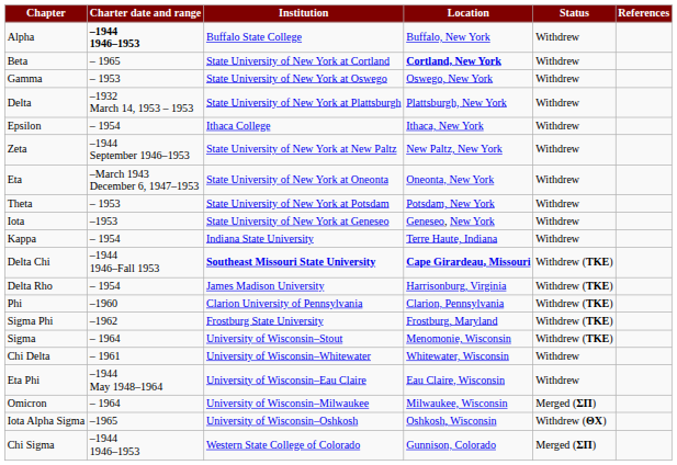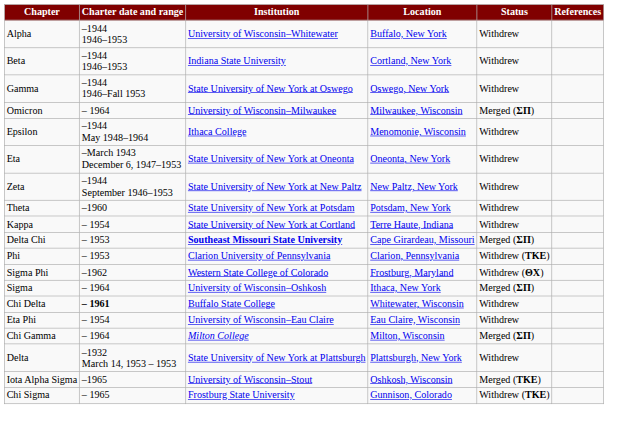 <table class="wikitable sortable">
 <tr>
 <th style="background:maroon; color:white;">Chapter</th>
 <th style="background:maroon; color:white;">Charter date and range</th>
 <th style="background:maroon; color:white;">Institution</th>
 <th style="background:maroon; color:white;">Location</th>
 <th style="background:maroon; color:white;">Status</th>
 <th style="background:maroon; color:white;">References</th>
 </tr>
 <tr>
 <td>Alpha</td>
-<td><strong>–1944<br>1946–1953</strong></td>
-<td><a href='#'>Buffalo State College</a></td>
+<td>–1944<br>1946–1953</td>
+<td><a href='#'>University of Wisconsin–Whitewater</a></td>
 <td><a href='#'>Buffalo, New York</a></td>
 <td>Withdrew</td>
 <td></td>
 </tr>
 <tr>
 <td>Beta</td>
-<td> – 1965</td>
-<td><a href='#'>State University of New York at Cortland</a></td>
-<td><strong><a href='#'>Cortland, New York</a></strong></td>
+<td>–1944<br>1946–1953</td>
+<td><a href='#'>Indiana State University</a></td>
+<td><a href='#'>Cortland, New York</a></td>
 <td>Withdrew</td>
 <td></td>
 </tr>
 <tr>
 <td>Gamma</td>
-<td> – 1953</td>
+<td>–1944<br>1946–Fall 1953</td>
 <td><a href='#'>State University of New York at Oswego</a></td>
 <td><a href='#'>Oswego, New York</a></td>
 <td>Withdrew</td>
 <td></td>
 </tr>
 <tr>
-<td>Delta</td>
-<td>–1932<br>March 14, 1953 – 1953</td>
-<td><a href='#'>State University of New York at Plattsburgh</a></td>
-<td><a href='#'>Plattsburgh, New York</a></td>
+<td>Omicron</td>
+<td> – 1964</td>
+<td><a href='#'>University of Wisconsin–Milwaukee</a></td>
+<td><a href='#'>Milwaukee, Wisconsin</a></td>
+<td>Merged (<strong>ΣΠ</strong>)</td>
+<td></td>
+</tr>
+<tr>
+<td>Epsilon</td>
+<td>–1944<br>May 1948–1964</td>
+<td><a href='#'>Ithaca College</a></td>
+<td><a href='#'>Menomonie, Wisconsin</a></td>
 <td>Withdrew</td>
 <td></td>
 </tr>
 <tr>
-<td>Epsilon</td>
-<td> – 1954</td>
-<td><a href='#'>Ithaca College</a></td>
-<td><a href='#'>Ithaca, New York</a></td>
+<td>Eta</td>
+<td>–March 1943<br>December 6, 1947–1953</td>
+<td><a href='#'>State University of New York at Oneonta</a></td>
+<td><a href='#'>Oneonta, New York</a></td>
 <td>Withdrew</td>
 <td></td>
 </tr>
 <tr>
 <td>Zeta</td>
 <td>–1944<br>September 1946–1953</td>
 <td><a href='#'>State University of New York at New Paltz</a></td>
 <td><a href='#'>New Paltz, New York</a></td>
 <td>Withdrew</td>
 <td></td>
 </tr>
 <tr>
-<td>Eta</td>
-<td>–March 1943<br>December 6, 1947–1953</td>
-<td><a href='#'>State University of New York at Oneonta</a></td>
-<td><a href='#'>Oneonta, New York</a></td>
-<td>Withdrew</td>
-<td></td>
-</tr>
-<tr>
 <td>Theta</td>
-<td> – 1953</td>
+<td>–1960</td>
 <td><a href='#'>State University of New York at Potsdam</a></td>
 <td><a href='#'>Potsdam, New York</a></td>
 <td>Withdrew</td>
 <td></td>
 </tr>
 <tr>
-<td>Iota</td>
-<td>–1953</td>
-<td><a href='#'>State University of New York at Geneseo</a></td>
-<td><a href='#'>Geneseo</a>, <a href='#'>New York</a></td>
-<td>Withdrew</td>
-<td></td>
-</tr>
-<tr>
 <td>Kappa</td>
 <td> – 1954</td>
-<td><a href='#'>Indiana State University</a></td>
+<td><a href='#'>State University of New York at Cortland</a></td>
 <td><a href='#'>Terre Haute, Indiana</a></td>
 <td>Withdrew</td>
 <td></td>
 </tr>
 <tr>
 <td>Delta Chi</td>
-<td>–1944<br>1946–Fall 1953</td>
+<td> – 1953</td>
 <td><strong><a href='#'>Southeast Missouri State University</a></strong></td>
-<td><strong><a href='#'>Cape Girardeau, Missouri</a></strong></td>
-<td>Withdrew (<strong>ΤΚΕ</strong>)</td>
-<td></td>
-</tr>
-<tr>
-<td>Delta Rho</td>
-<td> – 1954</td>
-<td><a href='#'>James Madison University</a></td>
-<td><a href='#'>Harrisonburg, Virginia</a></td>
-<td>Withdrew (<strong>ΤΚΕ</strong>)</td>
+<td><a href='#'>Cape Girardeau, Missouri</a></td>
+<td>Merged (<strong>ΣΠ</strong>)</td>
 <td></td>
 </tr>
 <tr>
 <td>Phi</td>
-<td>–1960</td>
+<td> – 1953</td>
 <td><a href='#'>Clarion University of Pennsylvania</a></td>
 <td><a href='#'>Clarion, Pennsylvania</a></td>
 <td>Withdrew (<strong>ΤΚΕ</strong>)</td>
 <td></td>
 </tr>
 <tr>
 <td>Sigma Phi</td>
 <td>–1962</td>
-<td><a href='#'>Frostburg State University</a></td>
+<td><a href='#'>Western State College of Colorado</a></td>
 <td><a href='#'>Frostburg, Maryland</a></td>
-<td>Withdrew (<strong>ΤΚΕ</strong>)</td>
+<td>Withdrew (<strong>ΘΧ</strong>)</td>
 <td></td>
 </tr>
 <tr>
 <td>Sigma</td>
 <td> – 1964</td>
-<td><a href='#'>University of Wisconsin–Stout</a></td>
-<td><a href='#'>Menomonie, Wisconsin</a></td>
-<td>Withdrew (<strong>ΤΚΕ</strong>)</td>
+<td><a href='#'>University of Wisconsin–Oshkosh</a></td>
+<td><a href='#'>Ithaca, New York</a></td>
+<td>Merged (<strong>ΣΠ</strong>)</td>
 <td></td>
 </tr>
 <tr>
 <td>Chi Delta</td>
-<td> – 1961</td>
-<td><a href='#'>University of Wisconsin–Whitewater</a></td>
+<td><strong> – 1961</strong></td>
+<td><a href='#'>Buffalo State College</a></td>
 <td><a href='#'>Whitewater, Wisconsin</a></td>
 <td>Withdrew</td>
 <td></td>
 </tr>
 <tr>
 <td>Eta Phi</td>
-<td>–1944<br>May 1948–1964</td>
+<td> – 1954</td>
 <td><a href='#'>University of Wisconsin–Eau Claire</a></td>
 <td><a href='#'>Eau Claire, Wisconsin</a></td>
 <td>Withdrew</td>
 <td></td>
 </tr>
 <tr>
-<td>Omicron</td>
+<td>Chi Gamma</td>
 <td> – 1964</td>
-<td><a href='#'>University of Wisconsin–Milwaukee</a></td>
-<td><a href='#'>Milwaukee, Wisconsin</a></td>
+<td><em><a href='#'>Milton College</a></em></td>
+<td><a href='#'>Milton, Wisconsin</a></td>
 <td>Merged (<strong>ΣΠ</strong>)</td>
+<td></td>
+</tr>
+<tr>
+<td>Delta</td>
+<td>–1932<br>March 14, 1953 – 1953</td>
+<td><a href='#'>State University of New York at Plattsburgh</a></td>
+<td><a href='#'>Plattsburgh, New York</a></td>
+<td>Withdrew</td>
 <td></td>
 </tr>
 <tr>
 <td>Iota Alpha Sigma</td>
 <td>–1965</td>
-<td><a href='#'>University of Wisconsin–Oshkosh</a></td>
+<td><a href='#'>University of Wisconsin–Stout</a></td>
 <td><a href='#'>Oshkosh, Wisconsin</a></td>
-<td>Withdrew (<strong>ΘΧ</strong>)</td>
+<td>Merged (<strong>ΤΚΕ</strong>)</td>
 <td></td>
 </tr>
 <tr>
 <td>Chi Sigma</td>
-<td>–1944<br>1946–1953</td>
-<td><a href='#'>Western State College of Colorado</a></td>
+<td> – 1965</td>
+<td><a href='#'>Frostburg State University</a></td>
 <td><a href='#'>Gunnison, Colorado</a></td>
-<td>Merged (<strong>ΣΠ</strong>)</td>
+<td>Withdrew (<strong>ΤΚΕ</strong>)</td>
 <td></td>
 </tr>
 </table>
